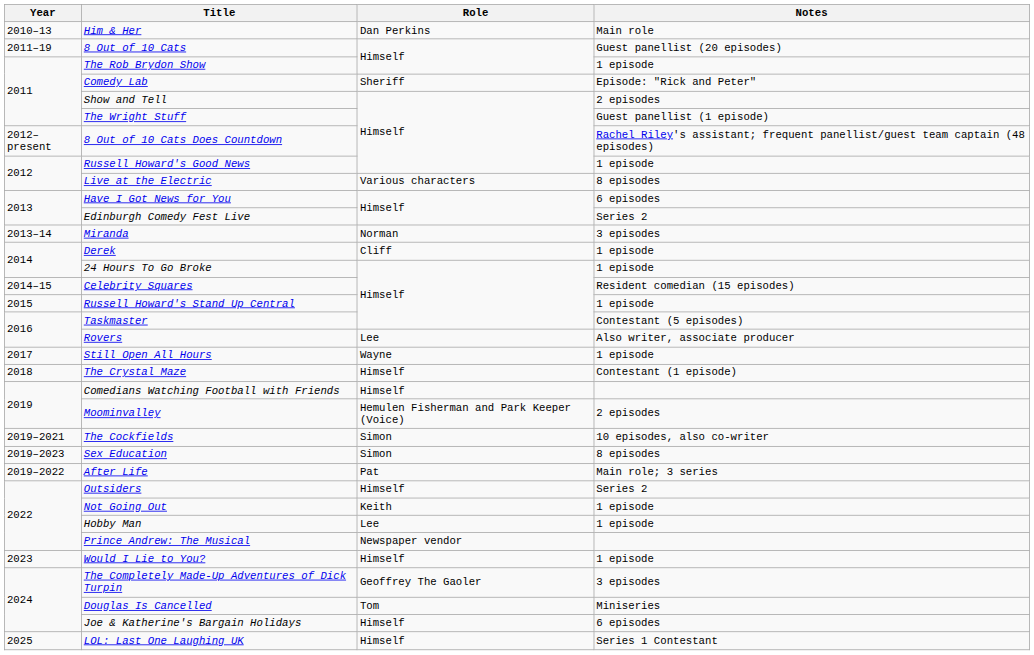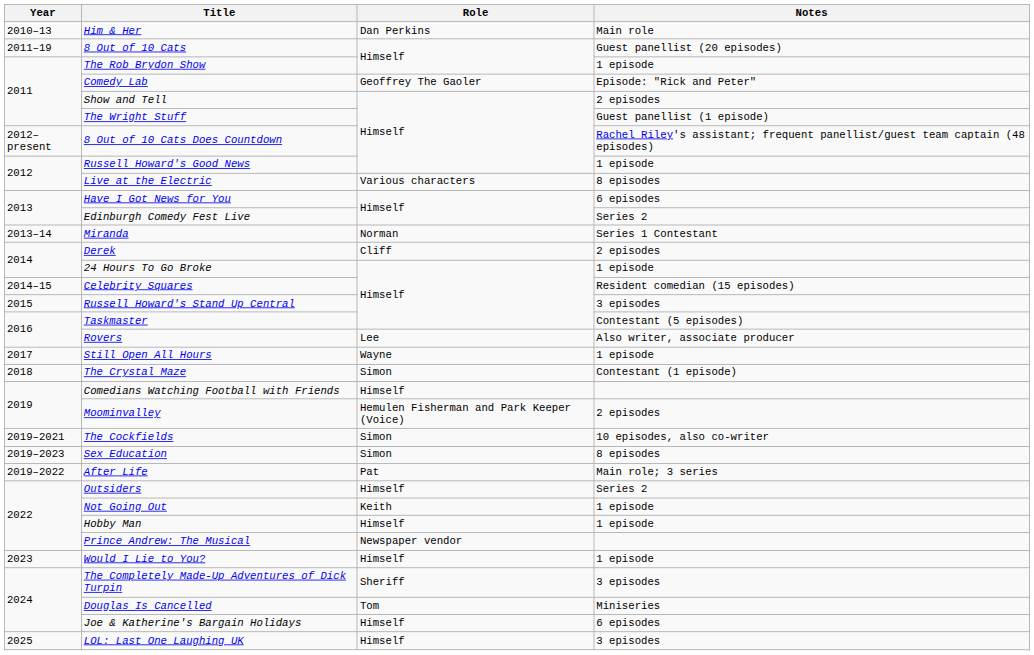 <table - class="wikitable">
 <tr>
 <th>Year</th>
 <th>Title</th>
 <th>Role</th>
 <th>Notes</th>
 </tr>
 <tr>
 <td>2010–13</td>
 <td><em><a href='#'>Him & Her</a></em></td>
 <td>Dan Perkins</td>
 <td>Main role</td>
 </tr>
 <tr>
 <td>2011–19</td>
 <td><em><a href='#'>8 Out of 10 Cats</a></em></td>
 <td rowspan="2">Himself</td>
 <td>Guest panellist (20 episodes)</td>
 </tr>
 <tr>
 <td rowspan=4>2011</td>
 <td><em><a href='#'>The Rob Brydon Show</a></em></td>
 <td>1 episode</td>
 </tr>
 <tr>
 <td><em><a href='#'>Comedy Lab</a></em></td>
-<td>Sheriff</td>
+<td>Geoffrey The Gaoler</td>
 <td>Episode: "Rick and Peter"</td>
 </tr>
 <tr>
 <td><em>Show and Tell</em></td>
 <td rowspan="4">Himself</td>
 <td>2 episodes</td>
 </tr>
 <tr>
 <td><em><a href='#'>The Wright Stuff</a></em></td>
 <td>Guest panellist (1 episode)</td>
 </tr>
 <tr>
 <td>2012–present</td>
 <td><em><a href='#'>8 Out of 10 Cats Does Countdown</a></em></td>
 <td><a href='#'>Rachel Riley</a>'s assistant; frequent panellist/guest team captain (48 episodes)</td>
 </tr>
 <tr>
 <td rowspan="2">2012</td>
 <td><em><a href='#'>Russell Howard's Good News</a></em></td>
 <td>1 episode</td>
 </tr>
 <tr>
 <td><em><a href='#'>Live at the Electric</a></em></td>
 <td>Various characters</td>
 <td>8 episodes</td>
 </tr>
 <tr>
 <td rowspan=2>2013</td>
 <td><em><a href='#'>Have I Got News for You</a></em></td>
 <td rowspan="2">Himself</td>
 <td>6 episodes</td>
 </tr>
 <tr>
 <td><em>Edinburgh Comedy Fest Live</em></td>
 <td>Series 2</td>
 </tr>
 <tr>
 <td>2013–14</td>
 <td><em><a href='#'>Miranda</a></em></td>
 <td>Norman</td>
-<td>3 episodes</td>
+<td>Series 1 Contestant</td>
 </tr>
 <tr>
 <td rowspan=2>2014</td>
 <td><em><a href='#'>Derek</a></em></td>
 <td>Cliff</td>
-<td>1 episode</td>
+<td>2 episodes</td>
 </tr>
 <tr>
 <td><em>24 Hours To Go Broke</em></td>
 <td rowspan="4">Himself</td>
 <td>1 episode</td>
 </tr>
 <tr>
 <td>2014–15</td>
 <td><em><a href='#'>Celebrity Squares</a></em></td>
 <td>Resident comedian (15 episodes)</td>
 </tr>
 <tr>
 <td>2015</td>
 <td><em><a href='#'>Russell Howard's Stand Up Central</a></em></td>
-<td>1 episode</td>
+<td>3 episodes</td>
 </tr>
 <tr>
 <td rowspan="2">2016</td>
 <td><em><a href='#'>Taskmaster</a></em></td>
 <td>Contestant (5 episodes)</td>
 </tr>
 <tr>
 <td><em><a href='#'>Rovers</a></em></td>
 <td>Lee</td>
 <td>Also writer, associate producer</td>
 </tr>
 <tr>
 <td>2017</td>
 <td><em><a href='#'>Still Open All Hours</a></em></td>
 <td>Wayne</td>
 <td>1 episode</td>
 </tr>
 <tr>
 <td>2018</td>
 <td><em><a href='#'>The Crystal Maze</a></em></td>
-<td>Himself</td>
+<td>Simon</td>
 <td>Contestant (1 episode)</td>
 </tr>
 <tr>
 <td rowspan="2">2019</td>
 <td><em>Comedians Watching Football with Friends</em></td>
 <td>Himself</td>
 <td></td>
 </tr>
 <tr>
 <td><em><a href='#'>Moominvalley</a></em></td>
 <td>Hemulen Fisherman and Park Keeper (Voice)</td>
 <td>2 episodes</td>
 </tr>
 <tr>
 <td rowspan="1">2019–2021</td>
 <td><em><a href='#'>The Cockfields</a></em></td>
 <td>Simon</td>
 <td>10 episodes, also co-writer</td>
 </tr>
 <tr>
 <td rowspan="1">2019–2023</td>
 <td><em><a href='#'>Sex Education</a></em></td>
 <td>Simon</td>
 <td>8 episodes</td>
 </tr>
 <tr>
 <td>2019–2022</td>
 <td><em><a href='#'>After Life</a></em></td>
 <td>Pat</td>
 <td>Main role; 3 series</td>
 </tr>
 <tr>
 <td rowspan="4">2022</td>
 <td><em><a href='#'>Outsiders</a></em></td>
 <td>Himself</td>
 <td>Series 2</td>
 </tr>
 <tr>
 <td><em><a href='#'>Not Going Out</a></em></td>
 <td>Keith</td>
 <td>1 episode</td>
 </tr>
 <tr>
 <td><em>Hobby Man</em></td>
-<td>Lee</td>
+<td>Himself</td>
 <td>1 episode</td>
 </tr>
 <tr>
 <td><em><a href='#'>Prince Andrew: The Musical</a></em></td>
 <td>Newspaper vendor</td>
 <td></td>
 </tr>
 <tr>
 <td>2023</td>
 <td><em><a href='#'>Would I Lie to You?</a></em></td>
 <td>Himself</td>
 <td>1 episode</td>
 </tr>
 <tr>
 <td rowspan="3">2024</td>
 <td><em><a href='#'>The Completely Made-Up Adventures of Dick Turpin</a></em></td>
-<td>Geoffrey The Gaoler</td>
+<td>Sheriff</td>
 <td>3 episodes</td>
 </tr>
 <tr>
 <td><em><a href='#'>Douglas Is Cancelled</a></em></td>
 <td>Tom</td>
 <td>Miniseries</td>
 </tr>
 <tr>
 <td><em>Joe & Katherine's Bargain Holidays</em></td>
 <td>Himself</td>
 <td>6 episodes</td>
 </tr>
 <tr>
 <td>2025</td>
 <td><em><a href='#'>LOL: Last One Laughing UK</a></em></td>
 <td>Himself</td>
-<td>Series 1 Contestant</td>
+<td>3 episodes</td>
 </tr>
 </table>
